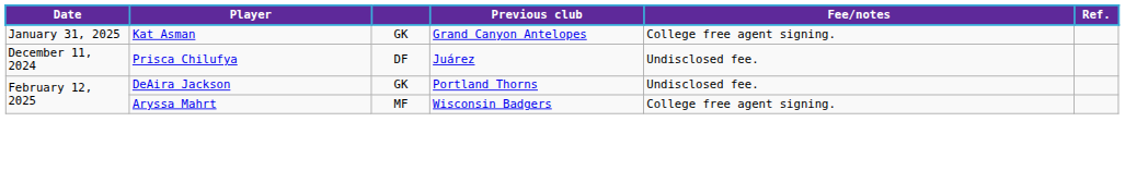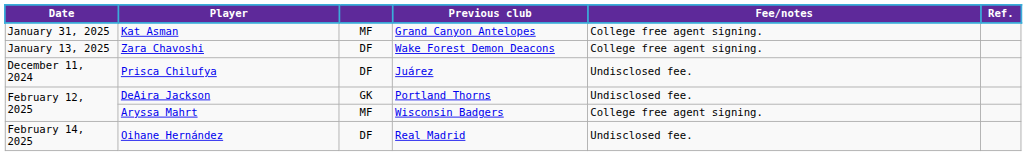 <table class="wikitable" style="text-align:left; font-size:95%;">
 <tr>
 <th style="background:#5E299A; color:white; border:2px solid #3aadd9; width:125px;">Date</th>
 <th style="background:#5E299A; color:white; border:2px solid #3aadd9; width:250px;">Player</th>
 <th style="background:#5E299A; color:white; border:2px solid #3aadd9; width:55px;"></th>
 <th style="background:#5E299A; color:white; border:2px solid #3aadd9; width:220px;">Previous club</th>
 <th style="background:#5E299A; color:white; border:2px solid #3aadd9; width:450px;">Fee/notes</th>
 <th style="background:#5E299A; color:white; border:2px solid #3aadd9; width:40px;">Ref.</th>
 </tr>
 <tr>
 <td>January 31, 2025</td>
 <td> <a href='#'>Kat Asman</a></td>
-<td style="text-align: center;">GK</td>
+<td style="text-align: center;">MF</td>
 <td> <a href='#'>Grand Canyon Antelopes</a></td>
+<td>College free agent signing.</td>
+<td></td>
+</tr>
+<tr>
+<td>January 13, 2025</td>
+<td> <a href='#'>Zara Chavoshi</a></td>
+<td style="text-align: center;">DF</td>
+<td> <a href='#'>Wake Forest Demon Deacons</a></td>
 <td>College free agent signing.</td>
 <td></td>
 </tr>
 <tr>
 <td>December 11, 2024</td>
 <td> <a href='#'>Prisca Chilufya</a></td>
 <td style="text-align: center;">DF</td>
 <td> <a href='#'>Juárez</a></td>
 <td>Undisclosed fee.</td>
 <td></td>
 </tr>
 <tr>
 <td rowspan="2">February 12, 2025</td>
 <td> <a href='#'>DeAira Jackson</a></td>
 <td style="text-align: center;">GK</td>
 <td> <a href='#'>Portland Thorns</a></td>
 <td>Undisclosed fee.</td>
 <td></td>
 </tr>
 <tr>
 <td> <a href='#'>Aryssa Mahrt</a></td>
 <td style="text-align: center;">MF</td>
 <td> <a href='#'>Wisconsin Badgers</a></td>
 <td>College free agent signing.</td>
 <td></td>
 </tr>
+<tr>
+<td>February 14, 2025</td>
+<td> <a href='#'>Oihane Hernández</a></td>
+<td style="text-align: center;">DF</td>
+<td> <a href='#'>Real Madrid</a></td>
+<td>Undisclosed fee.</td>
+<td></td>
+</tr>
 </table>
